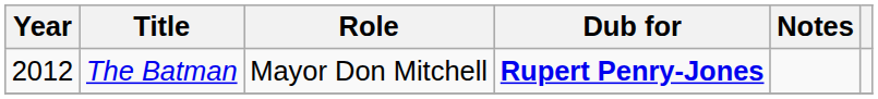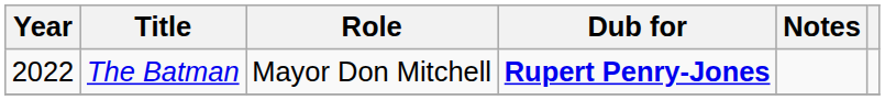 <table class="wikitable">
 <tr>
 <th>Year</th>
 <th>Title</th>
 <th>Role</th>
 <th>Dub for</th>
 <th>Notes</th>
 <th></th>
 </tr>
 <tr>
-<td>2012</td>
+<td>2022</td>
 <td><em><a href='#'>The Batman</a></em></td>
 <td>Mayor Don Mitchell</td>
 <td><strong><a href='#'>Rupert Penry-Jones</a></strong></td>
 <td></td>
 <td></td>
 </tr>
 <tr>
 </tr>
 </table>
